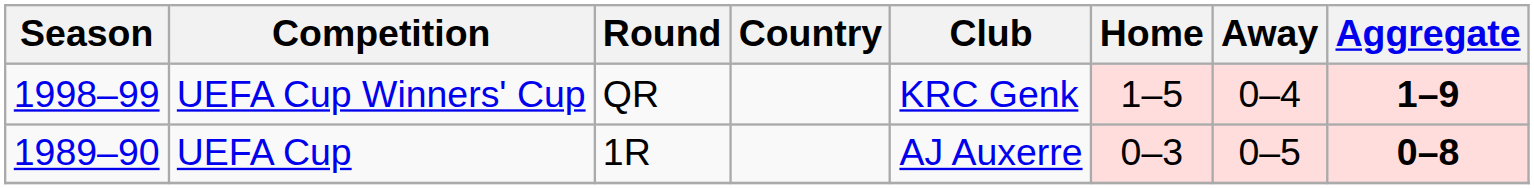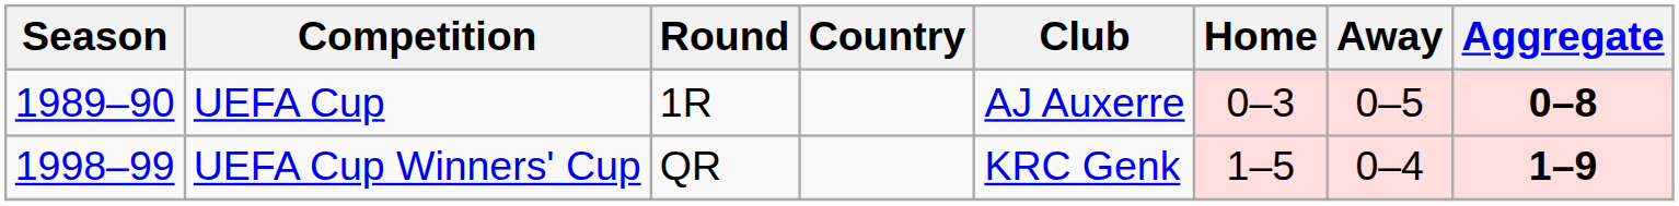 <table class="wikitable">
 <tr>
 <th>Season</th>
 <th>Competition</th>
 <th>Round</th>
 <th>Country</th>
 <th>Club</th>
 <th>Home</th>
 <th>Away</th>
 <th><a href='#'>Aggregate</a></th>
 </tr>
 <tr>
+<td><a href='#'>1989–90</a></td>
+<td><a href='#'>UEFA Cup</a></td>
+<td>1R</td>
+<td></td>
+<td><a href='#'>AJ Auxerre</a></td>
+<td style="text-align:center; background:#fdd;">0–3</td>
+<td style="text-align:center; background:#fdd;">0–5</td>
+<td style="text-align:center; background:#fdd;"><strong>0–8</strong></td>
+</tr>
+<tr>
 <td><a href='#'>1998–99</a></td>
 <td><a href='#'>UEFA Cup Winners' Cup</a></td>
 <td>QR</td>
 <td></td>
 <td><a href='#'>KRC Genk</a></td>
 <td style="text-align:center; background:#fdd;">1–5</td>
 <td style="text-align:center; background:#fdd;">0–4</td>
 <td style="text-align:center; background:#fdd;"><strong>1–9</strong></td>
 </tr>
 <tr>
-<td><a href='#'>1989–90</a></td>
-<td><a href='#'>UEFA Cup</a></td>
-<td>1R</td>
-<td></td>
-<td><a href='#'>AJ Auxerre</a></td>
-<td style="text-align:center; background:#fdd;">0–3</td>
-<td style="text-align:center; background:#fdd;">0–5</td>
-<td style="text-align:center; background:#fdd;"><strong>0–8</strong></td>
-</tr>
-<tr>
 </tr>
 </table>
